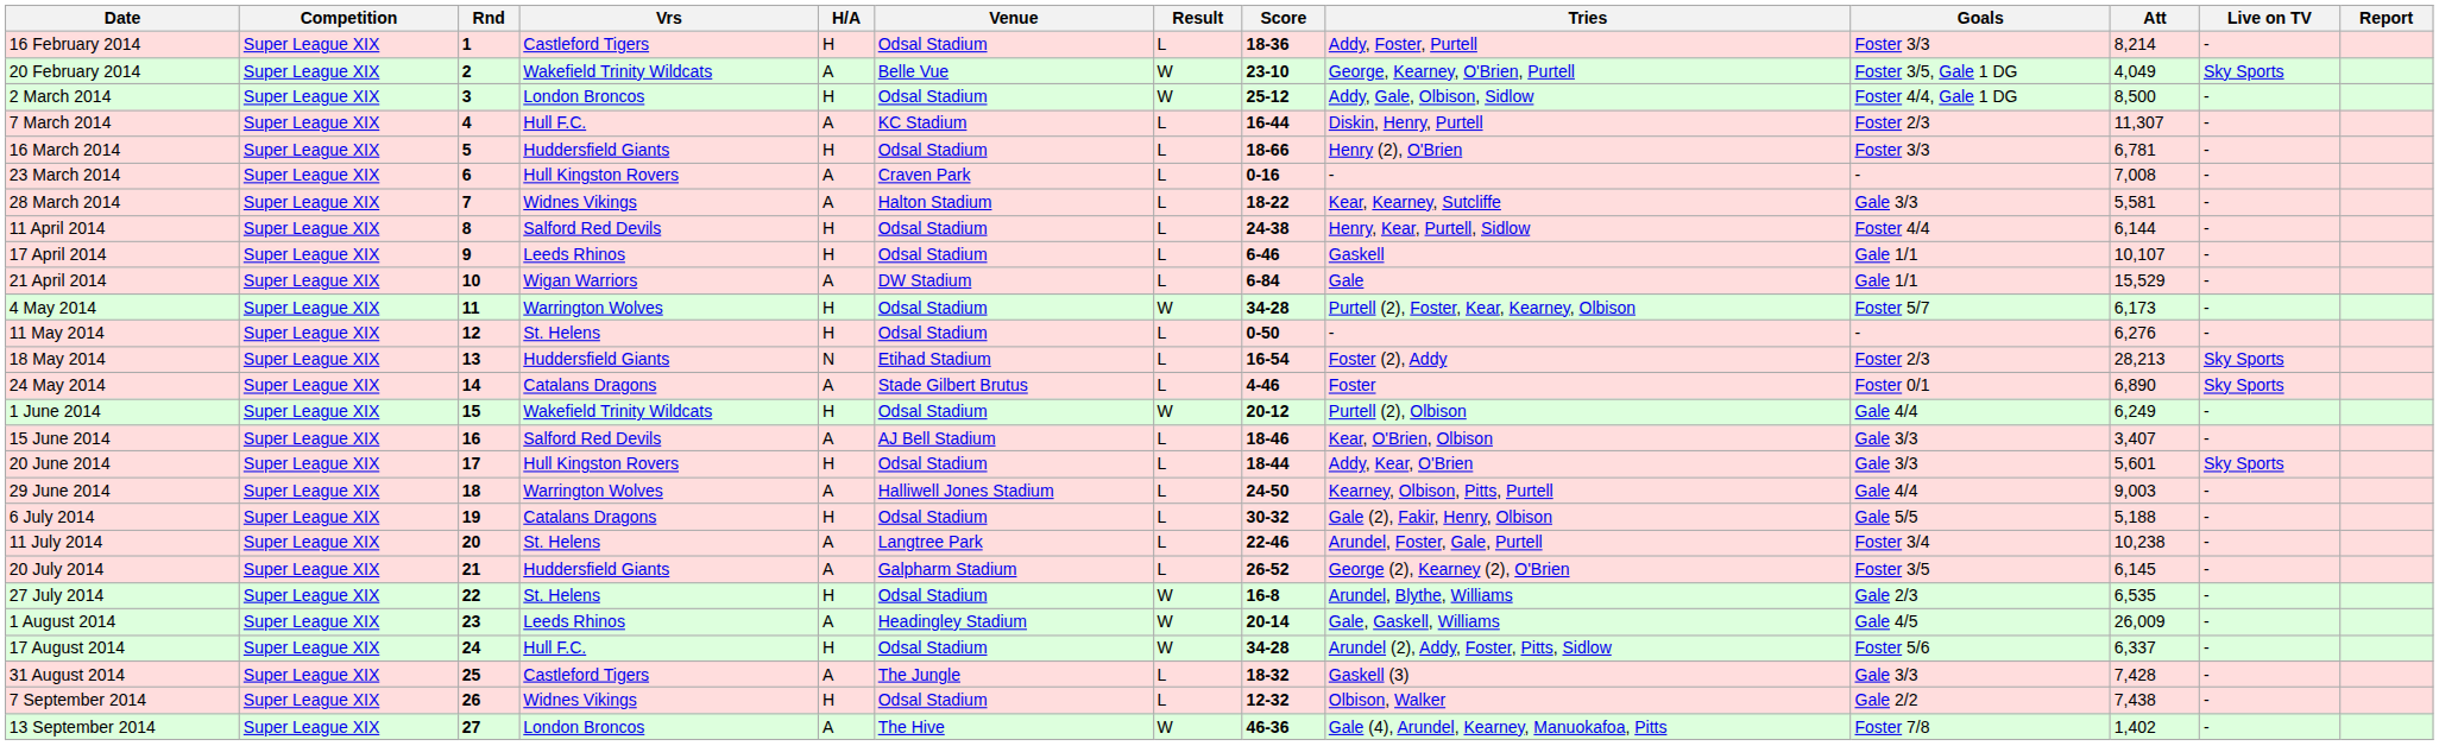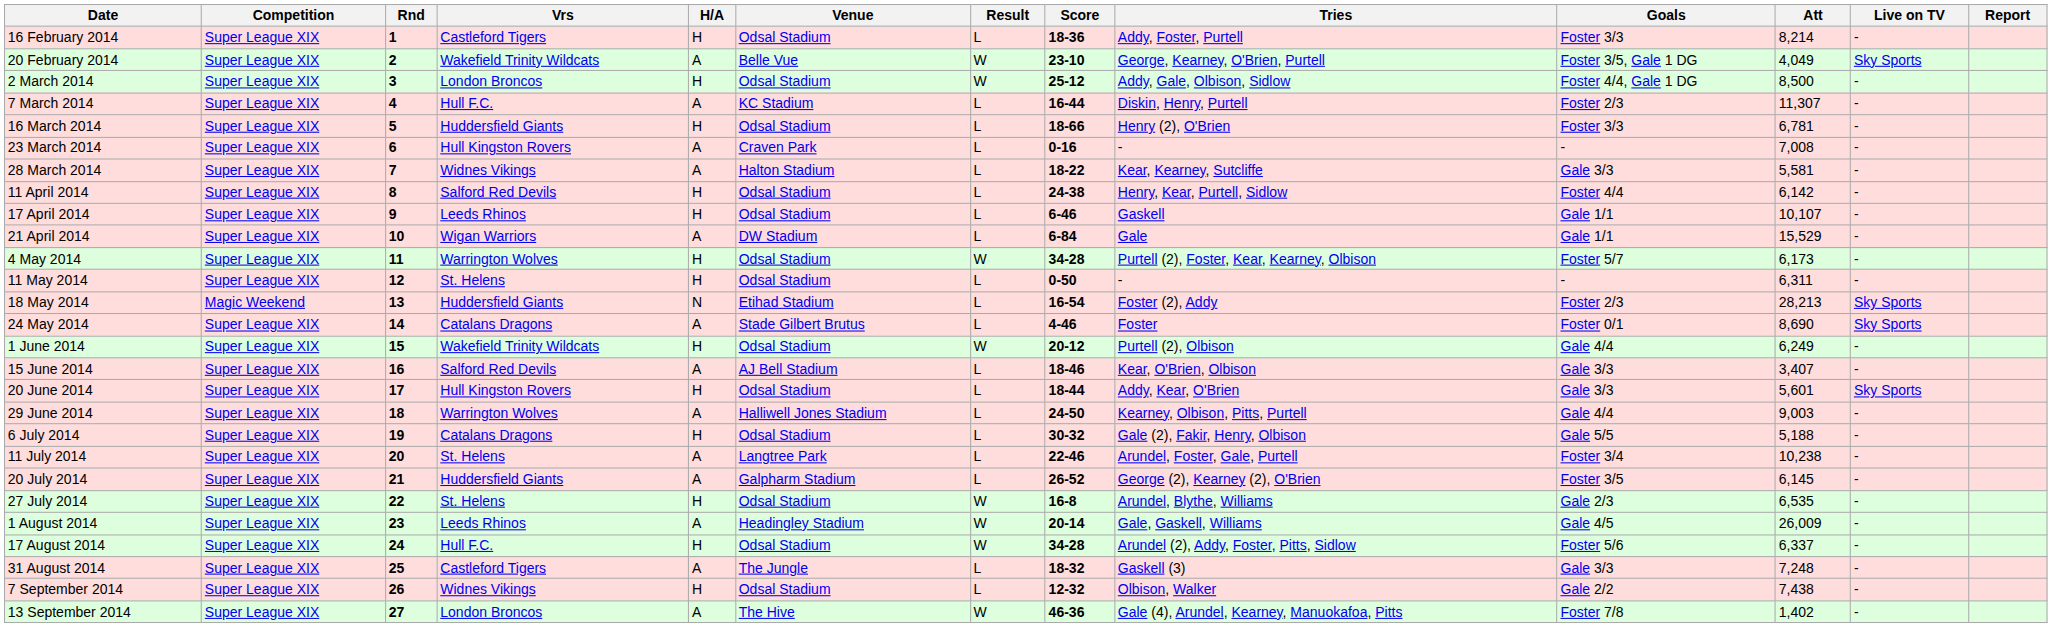 <table class="wikitable" style="font-size:85%;" width="100%">
 <tr>
 <th>Date</th>
 <th>Competition</th>
 <th>Rnd</th>
 <th>Vrs</th>
 <th>H/A</th>
 <th>Venue</th>
 <th>Result</th>
 <th>Score</th>
 <th>Tries</th>
 <th>Goals</th>
 <th>Att</th>
 <th>Live on TV</th>
 <th>Report</th>
 </tr>
 <tr style="background:#ffdddd;" width=20|>
 <td>16 February 2014</td>
 <td><a href='#'>Super League XIX</a></td>
 <td><strong>1</strong></td>
 <td><a href='#'>Castleford Tigers</a></td>
 <td>H</td>
 <td><a href='#'>Odsal Stadium</a></td>
 <td>L</td>
 <td><strong>18-36</strong></td>
 <td><a href='#'>Addy</a>, <a href='#'>Foster</a>, <a href='#'>Purtell</a></td>
 <td><a href='#'>Foster</a> 3/3</td>
 <td>8,214</td>
 <td>-</td>
 <td></td>
 </tr>
 <tr style="background:#ddffdd;" width=20|>
 <td>20 February 2014</td>
 <td><a href='#'>Super League XIX</a></td>
 <td><strong>2</strong></td>
 <td><a href='#'>Wakefield Trinity Wildcats</a></td>
 <td>A</td>
 <td><a href='#'>Belle Vue</a></td>
 <td>W</td>
 <td><strong>23-10</strong></td>
 <td><a href='#'>George</a>, <a href='#'>Kearney</a>, <a href='#'>O'Brien</a>, <a href='#'>Purtell</a></td>
 <td><a href='#'>Foster</a> 3/5, <a href='#'>Gale</a> 1 DG</td>
 <td>4,049</td>
 <td><a href='#'>Sky Sports</a></td>
 <td></td>
 </tr>
 <tr style="background:#ddffdd;" width=20|>
 <td>2 March 2014</td>
 <td><a href='#'>Super League XIX</a></td>
 <td><strong>3</strong></td>
 <td><a href='#'>London Broncos</a></td>
 <td>H</td>
 <td><a href='#'>Odsal Stadium</a></td>
 <td>W</td>
 <td><strong>25-12</strong></td>
 <td><a href='#'>Addy</a>, <a href='#'>Gale</a>, <a href='#'>Olbison</a>, <a href='#'>Sidlow</a></td>
 <td><a href='#'>Foster</a> 4/4, <a href='#'>Gale</a> 1 DG</td>
 <td>8,500</td>
 <td>-</td>
 <td></td>
 </tr>
 <tr style="background:#ffdddd;" width=20|>
 <td>7 March 2014</td>
 <td><a href='#'>Super League XIX</a></td>
 <td><strong>4</strong></td>
 <td><a href='#'>Hull F.C.</a></td>
 <td>A</td>
 <td><a href='#'>KC Stadium</a></td>
 <td>L</td>
 <td><strong>16-44</strong></td>
 <td><a href='#'>Diskin</a>, <a href='#'>Henry</a>, <a href='#'>Purtell</a></td>
 <td><a href='#'>Foster</a> 2/3</td>
 <td>11,307</td>
 <td>-</td>
 <td></td>
 </tr>
 <tr style="background:#ffdddd;" width=20|>
 <td>16 March 2014</td>
 <td><a href='#'>Super League XIX</a></td>
 <td><strong>5</strong></td>
 <td><a href='#'>Huddersfield Giants</a></td>
 <td>H</td>
 <td><a href='#'>Odsal Stadium</a></td>
 <td>L</td>
 <td><strong>18-66</strong></td>
 <td><a href='#'>Henry</a> (2), <a href='#'>O'Brien</a></td>
 <td><a href='#'>Foster</a> 3/3</td>
 <td>6,781</td>
 <td>-</td>
 <td></td>
 </tr>
 <tr style="background:#ffdddd;" width=20|>
 <td>23 March 2014</td>
 <td><a href='#'>Super League XIX</a></td>
 <td><strong>6</strong></td>
 <td><a href='#'>Hull Kingston Rovers</a></td>
 <td>A</td>
 <td><a href='#'>Craven Park</a></td>
 <td>L</td>
 <td><strong>0-16</strong></td>
 <td>-</td>
 <td>-</td>
 <td>7,008</td>
 <td>-</td>
 <td></td>
 </tr>
 <tr style="background:#ffdddd;" width=20|>
 <td>28 March 2014</td>
 <td><a href='#'>Super League XIX</a></td>
 <td><strong>7</strong></td>
 <td><a href='#'>Widnes Vikings</a></td>
 <td>A</td>
 <td><a href='#'>Halton Stadium</a></td>
 <td>L</td>
 <td><strong>18-22</strong></td>
 <td><a href='#'>Kear</a>, <a href='#'>Kearney</a>, <a href='#'>Sutcliffe</a></td>
 <td><a href='#'>Gale</a> 3/3</td>
 <td>5,581</td>
 <td>-</td>
 <td></td>
 </tr>
 <tr style="background:#ffdddd;" width=20|>
 <td>11 April 2014</td>
 <td><a href='#'>Super League XIX</a></td>
 <td><strong>8</strong></td>
 <td><a href='#'>Salford Red Devils</a></td>
 <td>H</td>
 <td><a href='#'>Odsal Stadium</a></td>
 <td>L</td>
 <td><strong>24-38</strong></td>
 <td><a href='#'>Henry</a>, <a href='#'>Kear</a>, <a href='#'>Purtell</a>, <a href='#'>Sidlow</a></td>
 <td><a href='#'>Foster</a> 4/4</td>
-<td>6,144</td>
+<td>6,142</td>
 <td>-</td>
 <td></td>
 </tr>
 <tr style="background:#ffdddd;" width=20|>
 <td>17 April 2014</td>
 <td><a href='#'>Super League XIX</a></td>
 <td><strong>9</strong></td>
 <td><a href='#'>Leeds Rhinos</a></td>
 <td>H</td>
 <td><a href='#'>Odsal Stadium</a></td>
 <td>L</td>
 <td><strong>6-46</strong></td>
 <td><a href='#'>Gaskell</a></td>
 <td><a href='#'>Gale</a> 1/1</td>
 <td>10,107</td>
 <td>-</td>
 <td></td>
 </tr>
 <tr style="background:#ffdddd;" width=20|>
 <td>21 April 2014</td>
 <td><a href='#'>Super League XIX</a></td>
 <td><strong>10</strong></td>
 <td><a href='#'>Wigan Warriors</a></td>
 <td>A</td>
 <td><a href='#'>DW Stadium</a></td>
 <td>L</td>
 <td><strong>6-84</strong></td>
 <td><a href='#'>Gale</a></td>
 <td><a href='#'>Gale</a> 1/1</td>
 <td>15,529</td>
 <td>-</td>
 <td></td>
 </tr>
 <tr style="background:#ddffdd;" width=20|>
 <td>4 May 2014</td>
 <td><a href='#'>Super League XIX</a></td>
 <td><strong>11</strong></td>
 <td><a href='#'>Warrington Wolves</a></td>
 <td>H</td>
 <td><a href='#'>Odsal Stadium</a></td>
 <td>W</td>
 <td><strong>34-28</strong></td>
 <td><a href='#'>Purtell</a> (2), <a href='#'>Foster</a>, <a href='#'>Kear</a>, <a href='#'>Kearney</a>, <a href='#'>Olbison</a></td>
 <td><a href='#'>Foster</a> 5/7</td>
 <td>6,173</td>
 <td>-</td>
 <td></td>
 </tr>
 <tr style="background:#ffdddd;" width=20|>
 <td>11 May 2014</td>
 <td><a href='#'>Super League XIX</a></td>
 <td><strong>12</strong></td>
 <td><a href='#'>St. Helens</a></td>
 <td>H</td>
 <td><a href='#'>Odsal Stadium</a></td>
 <td>L</td>
 <td><strong>0-50</strong></td>
 <td>-</td>
 <td>-</td>
-<td>6,276</td>
+<td>6,311</td>
 <td>-</td>
 <td></td>
 </tr>
 <tr style="background:#ffdddd;" width=20|>
 <td>18 May 2014</td>
-<td><a href='#'>Super League XIX</a></td>
+<td><a href='#'>Magic Weekend</a></td>
 <td><strong>13</strong></td>
 <td><a href='#'>Huddersfield Giants</a></td>
 <td>N</td>
 <td><a href='#'>Etihad Stadium</a></td>
 <td>L</td>
 <td><strong>16-54</strong></td>
 <td><a href='#'>Foster</a> (2), <a href='#'>Addy</a></td>
 <td><a href='#'>Foster</a> 2/3</td>
 <td>28,213</td>
 <td><a href='#'>Sky Sports</a></td>
 <td></td>
 </tr>
 <tr style="background:#ffdddd;" width=20|>
 <td>24 May 2014</td>
 <td><a href='#'>Super League XIX</a></td>
 <td><strong>14</strong></td>
 <td><a href='#'>Catalans Dragons</a></td>
 <td>A</td>
 <td><a href='#'>Stade Gilbert Brutus</a></td>
 <td>L</td>
 <td><strong>4-46</strong></td>
 <td><a href='#'>Foster</a></td>
 <td><a href='#'>Foster</a> 0/1</td>
-<td>6,890</td>
+<td>8,690</td>
 <td><a href='#'>Sky Sports</a></td>
 <td></td>
 </tr>
 <tr style="background:#ddffdd;" width=20|>
 <td>1 June 2014</td>
 <td><a href='#'>Super League XIX</a></td>
 <td><strong>15</strong></td>
 <td><a href='#'>Wakefield Trinity Wildcats</a></td>
 <td>H</td>
 <td><a href='#'>Odsal Stadium</a></td>
 <td>W</td>
 <td><strong>20-12</strong></td>
 <td><a href='#'>Purtell</a> (2), <a href='#'>Olbison</a></td>
 <td><a href='#'>Gale</a> 4/4</td>
 <td>6,249</td>
 <td>-</td>
 <td></td>
 </tr>
 <tr style="background:#ffdddd;" width=20|>
 <td>15 June 2014</td>
 <td><a href='#'>Super League XIX</a></td>
 <td><strong>16</strong></td>
 <td><a href='#'>Salford Red Devils</a></td>
 <td>A</td>
 <td><a href='#'>AJ Bell Stadium</a></td>
 <td>L</td>
 <td><strong>18-46</strong></td>
 <td><a href='#'>Kear</a>, <a href='#'>O'Brien</a>, <a href='#'>Olbison</a></td>
 <td><a href='#'>Gale</a> 3/3</td>
 <td>3,407</td>
 <td>-</td>
 <td></td>
 </tr>
 <tr style="background:#ffdddd;" width=20|>
 <td>20 June 2014</td>
 <td><a href='#'>Super League XIX</a></td>
 <td><strong>17</strong></td>
 <td><a href='#'>Hull Kingston Rovers</a></td>
 <td>H</td>
 <td><a href='#'>Odsal Stadium</a></td>
 <td>L</td>
 <td><strong>18-44</strong></td>
 <td><a href='#'>Addy</a>, <a href='#'>Kear</a>, <a href='#'>O'Brien</a></td>
 <td><a href='#'>Gale</a> 3/3</td>
 <td>5,601</td>
 <td><a href='#'>Sky Sports</a></td>
 <td></td>
 </tr>
 <tr style="background:#ffdddd;" width=20|>
 <td>29 June 2014</td>
 <td><a href='#'>Super League XIX</a></td>
 <td><strong>18</strong></td>
 <td><a href='#'>Warrington Wolves</a></td>
 <td>A</td>
 <td><a href='#'>Halliwell Jones Stadium</a></td>
 <td>L</td>
 <td><strong>24-50</strong></td>
 <td><a href='#'>Kearney</a>, <a href='#'>Olbison</a>, <a href='#'>Pitts</a>, <a href='#'>Purtell</a></td>
 <td><a href='#'>Gale</a> 4/4</td>
 <td>9,003</td>
 <td>-</td>
 <td></td>
 </tr>
 <tr style="background:#ffdddd;" width=20|>
 <td>6 July 2014</td>
 <td><a href='#'>Super League XIX</a></td>
 <td><strong>19</strong></td>
 <td><a href='#'>Catalans Dragons</a></td>
 <td>H</td>
 <td><a href='#'>Odsal Stadium</a></td>
 <td>L</td>
 <td><strong>30-32</strong></td>
 <td><a href='#'>Gale</a> (2), <a href='#'>Fakir</a>, <a href='#'>Henry</a>, <a href='#'>Olbison</a></td>
 <td><a href='#'>Gale</a> 5/5</td>
 <td>5,188</td>
 <td>-</td>
 <td></td>
 </tr>
 <tr style="background:#ffdddd;" width=20|>
 <td>11 July 2014</td>
 <td><a href='#'>Super League XIX</a></td>
 <td><strong>20</strong></td>
 <td><a href='#'>St. Helens</a></td>
 <td>A</td>
 <td><a href='#'>Langtree Park</a></td>
 <td>L</td>
 <td><strong>22-46</strong></td>
 <td><a href='#'>Arundel</a>, <a href='#'>Foster</a>, <a href='#'>Gale</a>, <a href='#'>Purtell</a></td>
 <td><a href='#'>Foster</a> 3/4</td>
 <td>10,238</td>
 <td>-</td>
 <td></td>
 </tr>
 <tr style="background:#ffdddd;" width=20|>
 <td>20 July 2014</td>
 <td><a href='#'>Super League XIX</a></td>
 <td><strong>21</strong></td>
 <td><a href='#'>Huddersfield Giants</a></td>
 <td>A</td>
 <td><a href='#'>Galpharm Stadium</a></td>
 <td>L</td>
 <td><strong>26-52</strong></td>
 <td><a href='#'>George</a> (2), <a href='#'>Kearney</a> (2), <a href='#'>O'Brien</a></td>
 <td><a href='#'>Foster</a> 3/5</td>
 <td>6,145</td>
 <td>-</td>
 <td></td>
 </tr>
 <tr style="background:#ddffdd;" width=20|>
 <td>27 July 2014</td>
 <td><a href='#'>Super League XIX</a></td>
 <td><strong>22</strong></td>
 <td><a href='#'>St. Helens</a></td>
 <td>H</td>
 <td><a href='#'>Odsal Stadium</a></td>
 <td>W</td>
 <td><strong>16-8</strong></td>
 <td><a href='#'>Arundel</a>, <a href='#'>Blythe</a>, <a href='#'>Williams</a></td>
 <td><a href='#'>Gale</a> 2/3</td>
 <td>6,535</td>
 <td>-</td>
 <td></td>
 </tr>
 <tr style="background:#ddffdd;" width=20|>
 <td>1 August 2014</td>
 <td><a href='#'>Super League XIX</a></td>
 <td><strong>23</strong></td>
 <td><a href='#'>Leeds Rhinos</a></td>
 <td>A</td>
 <td><a href='#'>Headingley Stadium</a></td>
 <td>W</td>
 <td><strong>20-14</strong></td>
 <td><a href='#'>Gale</a>, <a href='#'>Gaskell</a>, <a href='#'>Williams</a></td>
 <td><a href='#'>Gale</a> 4/5</td>
 <td>26,009</td>
 <td>-</td>
 <td></td>
 </tr>
 <tr style="background:#ddffdd;" width=20|>
 <td>17 August 2014</td>
 <td><a href='#'>Super League XIX</a></td>
 <td><strong>24</strong></td>
 <td><a href='#'>Hull F.C.</a></td>
 <td>H</td>
 <td><a href='#'>Odsal Stadium</a></td>
 <td>W</td>
 <td><strong>34-28</strong></td>
 <td><a href='#'>Arundel</a> (2), <a href='#'>Addy</a>, <a href='#'>Foster</a>, <a href='#'>Pitts</a>, <a href='#'>Sidlow</a></td>
 <td><a href='#'>Foster</a> 5/6</td>
 <td>6,337</td>
 <td>-</td>
 <td></td>
 </tr>
 <tr style="background:#ffdddd;" width=20|>
 <td>31 August 2014</td>
 <td><a href='#'>Super League XIX</a></td>
 <td><strong>25</strong></td>
 <td><a href='#'>Castleford Tigers</a></td>
 <td>A</td>
 <td><a href='#'>The Jungle</a></td>
 <td>L</td>
 <td><strong>18-32</strong></td>
 <td><a href='#'>Gaskell</a> (3)</td>
 <td><a href='#'>Gale</a> 3/3</td>
-<td>7,428</td>
+<td>7,248</td>
 <td>-</td>
 <td></td>
 </tr>
 <tr style="background:#ffdddd;" width=20|>
 <td>7 September 2014</td>
 <td><a href='#'>Super League XIX</a></td>
 <td><strong>26</strong></td>
 <td><a href='#'>Widnes Vikings</a></td>
 <td>H</td>
 <td><a href='#'>Odsal Stadium</a></td>
 <td>L</td>
 <td><strong>12-32</strong></td>
 <td><a href='#'>Olbison</a>, <a href='#'>Walker</a></td>
 <td><a href='#'>Gale</a> 2/2</td>
 <td>7,438</td>
 <td>-</td>
 <td></td>
 </tr>
 <tr style="background:#ddffdd;" width=20|>
 <td>13 September 2014</td>
 <td><a href='#'>Super League XIX</a></td>
 <td><strong>27</strong></td>
 <td><a href='#'>London Broncos</a></td>
 <td>A</td>
 <td><a href='#'>The Hive</a></td>
 <td>W</td>
 <td><strong>46-36</strong></td>
 <td><a href='#'>Gale</a> (4), <a href='#'>Arundel</a>, <a href='#'>Kearney</a>, <a href='#'>Manuokafoa</a>, <a href='#'>Pitts</a></td>
 <td><a href='#'>Foster</a> 7/8</td>
 <td>1,402</td>
 <td>-</td>
 <td></td>
 </tr>
 </table>
